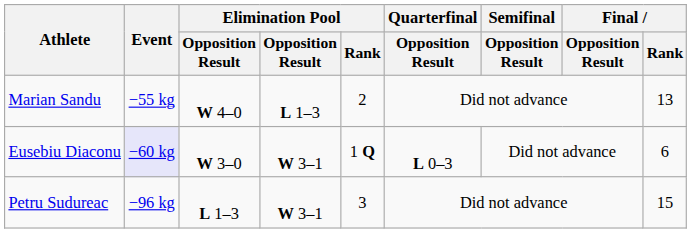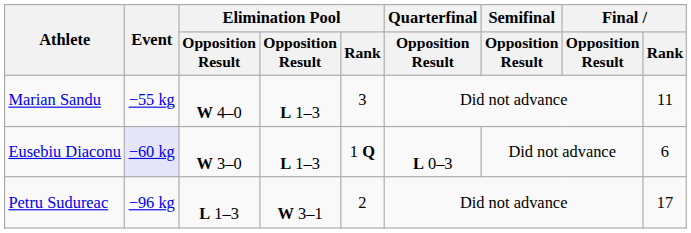 <table class="wikitable" style="font-size:90%">
 <tr>
 <th rowspan="2">Athlete</th>
 <th rowspan="2">Event</th>
 <th colspan=3>Elimination Pool</th>
 <th>Quarterfinal</th>
 <th>Semifinal</th>
 <th colspan=2>Final / </th>
 </tr>
 <tr style="font-size: 95%">
 <th>Opposition<br>Result</th>
 <th>Opposition<br>Result</th>
 <th>Rank</th>
 <th>Opposition<br>Result</th>
 <th>Opposition<br>Result</th>
 <th>Opposition<br>Result</th>
 <th>Rank</th>
 </tr>
 <tr align=center>
 <td align=left><a href='#'>Marian Sandu</a></td>
 <td align=left><a href='#'>−55 kg</a></td>
 <td><br><strong>W</strong> 4–0 <sup></sup></td>
 <td><br><strong>L</strong> 1–3 <sup></sup></td>
-<td>2</td>
+<td>3</td>
 <td colspan=3>Did not advance</td>
-<td>13</td>
+<td>11</td>
 </tr>
 <tr align=center>
 <td align=left><a href='#'>Eusebiu Diaconu</a></td>
 <td align=left style="background: lavender;"><a href='#'>−60 kg</a></td>
 <td><br><strong>W</strong> 3–0 <sup></sup></td>
-<td><br><strong>W</strong> 3–1 <sup></sup></td>
+<td><br><strong>L</strong> 1–3 <sup></sup></td>
 <td>1 <strong>Q</strong></td>
 <td><br><strong>L</strong> 0–3 <sup></sup></td>
 <td colspan=2>Did not advance</td>
 <td>6</td>
 </tr>
 <tr align=center>
 <td align=left><a href='#'>Petru Sudureac</a></td>
 <td align=left><a href='#'>−96 kg</a></td>
 <td><br><strong>L</strong> 1–3 <sup></sup></td>
 <td><br><strong>W</strong> 3–1 <sup></sup></td>
-<td>3</td>
+<td>2</td>
 <td colspan=3>Did not advance</td>
-<td>15</td>
+<td>17</td>
 </tr>
 </table>
